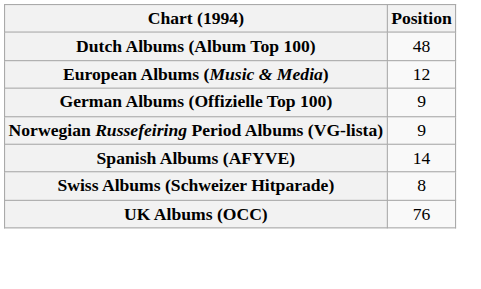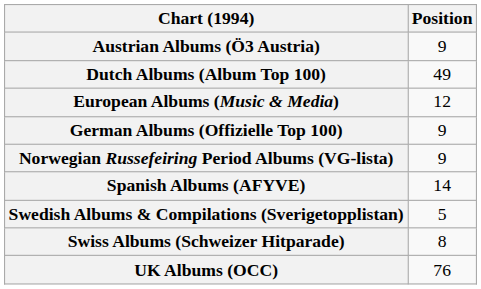 <table class="wikitable sortable plainrowheaders" style="text-align:center">
 <tr>
 <th scope="col">Chart (1994)</th>
 <th scope="col">Position</th>
 </tr>
 <tr>
+<th scope="row">Austrian Albums (Ö3 Austria)</th>
+<td>9</td>
+</tr>
+<tr>
 <th scope="row">Dutch Albums (Album Top 100)</th>
-<td>48</td>
+<td>49</td>
 </tr>
 <tr>
 <th scope="row">European Albums (<em>Music & Media</em>)</th>
 <td>12</td>
 </tr>
 <tr>
 <th scope="row">German Albums (Offizielle Top 100)</th>
 <td>9</td>
 </tr>
 <tr>
 <th scope="row">Norwegian <em>Russefeiring</em> Period Albums (VG-lista)</th>
 <td>9</td>
 </tr>
 <tr>
 <th scope="row">Spanish Albums (AFYVE)</th>
 <td>14</td>
 </tr>
 <tr>
+<th scope="row">Swedish Albums & Compilations (Sverigetopplistan)</th>
+<td>5</td>
+</tr>
+<tr>
 <th scope="row">Swiss Albums (Schweizer Hitparade)</th>
 <td>8</td>
 </tr>
 <tr>
 <th scope="row">UK Albums (OCC)</th>
 <td>76</td>
 </tr>
 </table>
